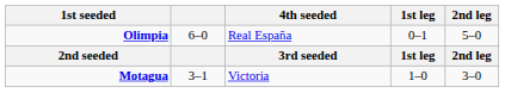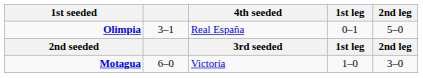 <table class="wikitable">
 <tr>
 <th style="width:200px;">1st seeded</th>
 <th style="width:60px;"></th>
 <th style="width:200px;">4th seeded</th>
 <th style="width:60px;">1st leg</th>
 <th style="width:60px;">2nd leg</th>
 </tr>
 <tr>
 <td style="text-align:right;"><a href='#'><strong>Olimpia</strong></a></td>
-<td style="text-align:center;">6–0</td>
+<td style="text-align:center;">3–1</td>
 <td><a href='#'>Real España</a></td>
 <td style="text-align:center;">0–1</td>
 <td style="text-align:center;">5–0</td>
 </tr>
 <tr>
 <th style="width:200px;">2nd seeded</th>
 <th style="width:60px;"></th>
 <th style="width:200px;">3rd seeded</th>
 <th style="width:60px;">1st leg</th>
 <th style="width:60px;">2nd leg</th>
 </tr>
 <tr>
 <td style="text-align:right;"><a href='#'><strong>Motagua</strong></a></td>
-<td style="text-align:center;">3–1</td>
+<td style="text-align:center;">6–0</td>
 <td><a href='#'>Victoria</a></td>
 <td style="text-align:center;">1–0</td>
 <td style="text-align:center;">3–0</td>
 </tr>
 </table>
